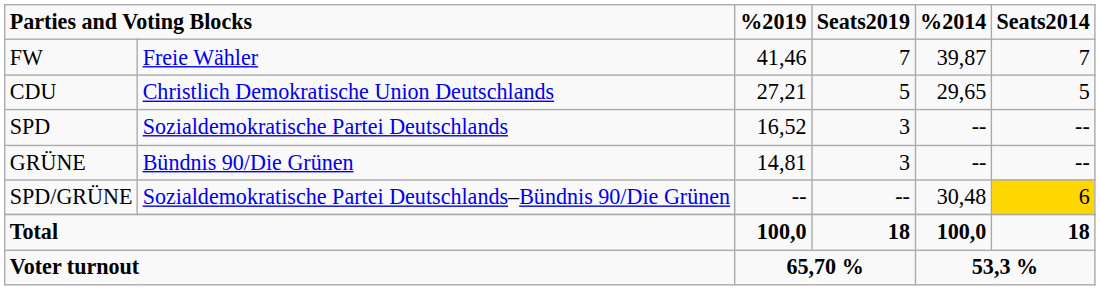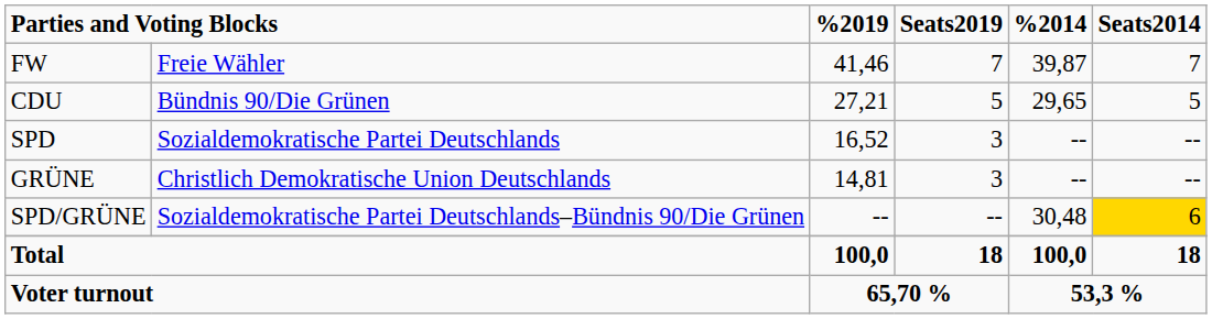 <table class="wikitable">
 <tr>
 <td colspan="2"><strong>Parties and Voting Blocks</strong></td>
 <td align="center"><strong>%2019</strong></td>
 <td align="center"><strong>Seats2019</strong></td>
 <td align="center"><strong>%2014</strong></td>
 <td align="Center"><strong>Seats2014</strong></td>
 </tr>
 <tr>
 <td>FW</td>
 <td><a href='#'>Freie Wähler</a></td>
 <td align="right">41,46</td>
 <td align="right">7</td>
 <td align="right">39,87</td>
 <td align="right">7</td>
 </tr>
 <tr>
 <td>CDU</td>
-<td><a href='#'>Christlich Demokratische Union Deutschlands</a></td>
+<td><a href='#'>Bündnis 90/Die Grünen</a></td>
 <td align="right">27,21</td>
 <td align="right">5</td>
 <td align="right">29,65</td>
 <td align="right">5</td>
 </tr>
 <tr>
 <td>SPD</td>
 <td><a href='#'>Sozialdemokratische Partei Deutschlands</a></td>
 <td align="right">16,52</td>
 <td align="right">3</td>
 <td align="right">--</td>
 <td align="right">--</td>
 </tr>
 <tr>
 <td>GRÜNE</td>
-<td><a href='#'>Bündnis 90/Die Grünen</a></td>
+<td><a href='#'>Christlich Demokratische Union Deutschlands</a></td>
 <td align="right">14,81</td>
 <td align="right">3</td>
 <td align="right">--</td>
 <td align="right">--</td>
 </tr>
 <tr>
 <td>SPD/GRÜNE</td>
 <td><a href='#'>Sozialdemokratische Partei Deutschlands</a>–<a href='#'>Bündnis 90/Die Grünen</a></td>
 <td align="right">--</td>
 <td align="right">--</td>
 <td align="right">30,48</td>
 <td align="right" style="background: gold;">6</td>
 </tr>
 <tr>
 </tr>
 <tr class="hintergrundfarbe5">
 <td colspan="2"><strong>Total</strong></td>
 <td align="right"><strong>100,0</strong></td>
 <td align="right"><strong>18</strong></td>
 <td align="right"><strong>100,0</strong></td>
 <td align="right"><strong>18</strong></td>
 </tr>
 <tr class="hintergrundfarbe5">
 <td colspan="2"><strong>Voter turnout</strong></td>
 <td colspan="2" align="center"><strong>65,70 %</strong></td>
 <td colspan="2" align="center"><strong>53,3 %</strong></td>
 </tr>
 </table>
